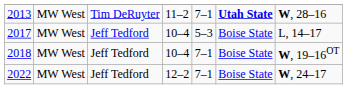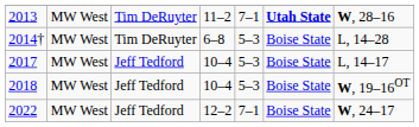 <table class="wikitable">
 <tr>
 </tr>
 <tr>
 <td><a href='#'>2013</a></td>
 <td>MW West</td>
 <td><a href='#'>Tim DeRuyter</a></td>
 <td>11–2</td>
 <td>7–1</td>
 <td><strong><a href='#'>Utah State</a></strong></td>
 <td><strong>W</strong>, 28–16</td>
+</tr>
+<tr>
+<td><a href='#'>2014</a>†</td>
+<td>MW West</td>
+<td>Tim DeRuyter</td>
+<td>6–8</td>
+<td>5–3</td>
+<td><a href='#'>Boise State</a></td>
+<td>L, 14–28</td>
 </tr>
 <tr>
 <td><a href='#'>2017</a></td>
 <td>MW West</td>
 <td><a href='#'>Jeff Tedford</a></td>
 <td>10–4</td>
 <td>5–3</td>
 <td><a href='#'>Boise State</a></td>
 <td>L, 14–17</td>
 </tr>
 <tr>
 <td><a href='#'>2018</a></td>
 <td>MW West</td>
 <td>Jeff Tedford</td>
 <td>10–4</td>
-<td>7–1</td>
+<td>5–3</td>
 <td><a href='#'>Boise State</a></td>
 <td><strong>W</strong>, 19–16<sup>OT</sup></td>
 </tr>
 <tr>
 <td><a href='#'>2022</a></td>
 <td>MW West</td>
 <td>Jeff Tedford</td>
 <td>12–2</td>
 <td>7–1</td>
 <td><a href='#'>Boise State</a></td>
 <td><strong>W</strong>, 24–17</td>
 </tr>
 </table>
